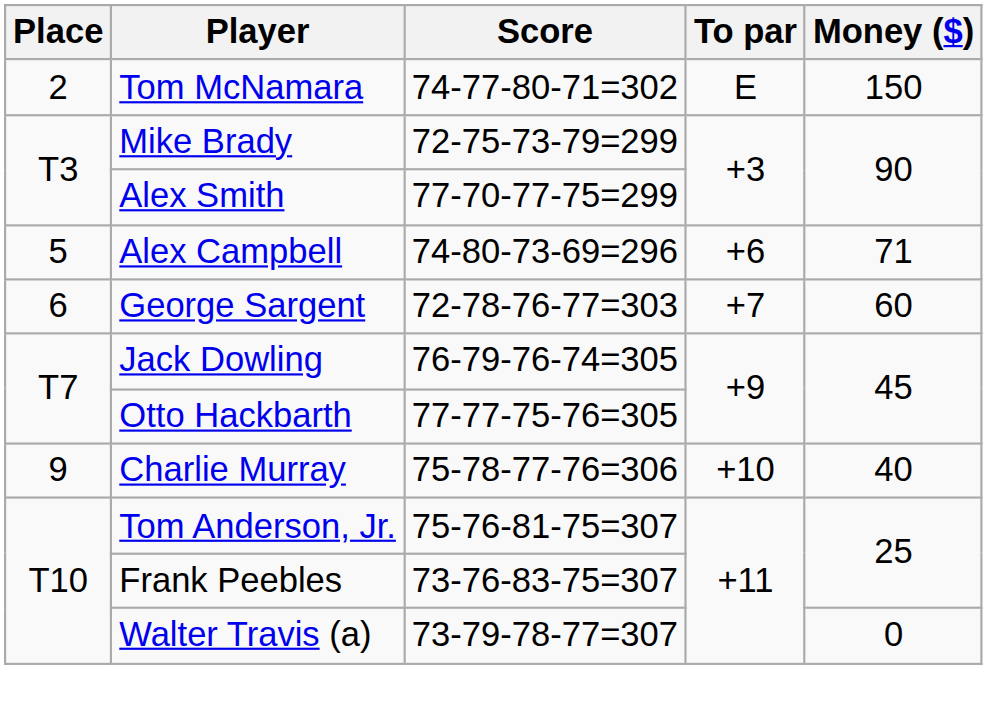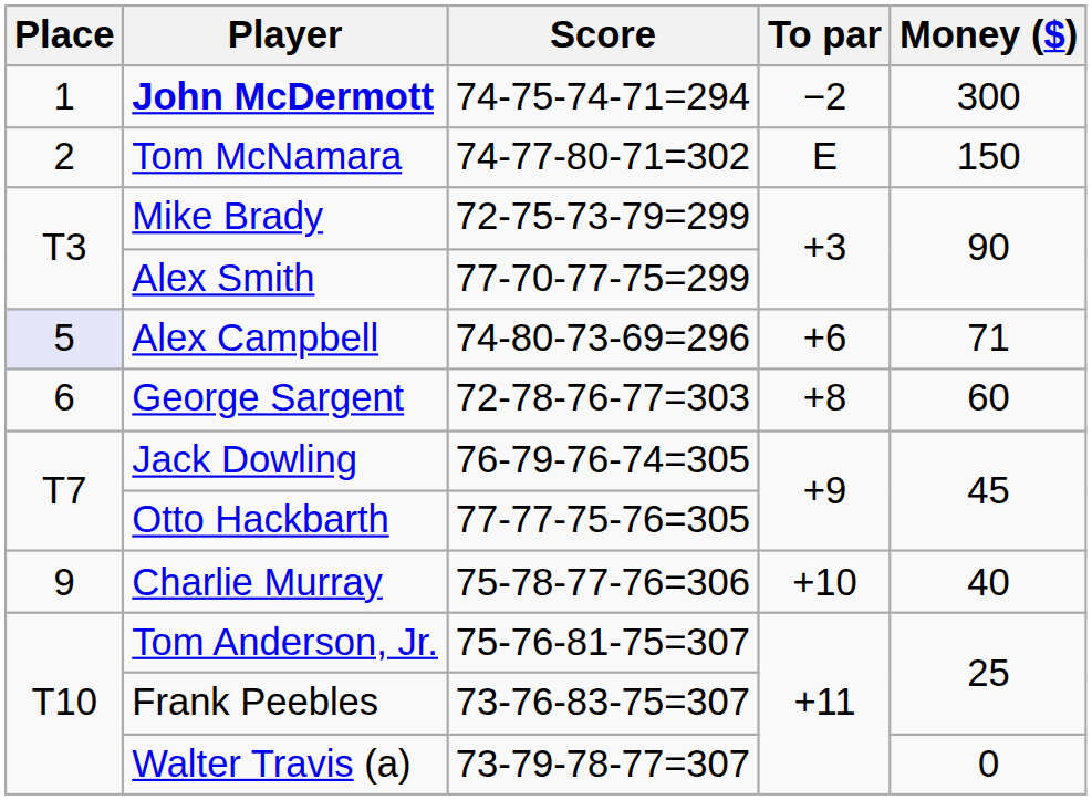 <table class=wikitable>
 <tr>
 <th>Place</th>
 <th>Player</th>
 <th>Score</th>
 <th>To par</th>
 <th>Money (<a href='#'>$</a>)</th>
+</tr>
+<tr>
+<td align=center>1</td>
+<td> <strong><a href='#'>John McDermott</a></strong></td>
+<td>74-75-74-71=294</td>
+<td align=center>−2</td>
+<td align=center>300</td>
 </tr>
 <tr>
 <td align=center>2</td>
 <td> <a href='#'>Tom McNamara</a></td>
 <td>74-77-80-71=302</td>
 <td align=center>E</td>
 <td align=center>150</td>
 </tr>
 <tr>
 <td rowspan=2 align=center>T3</td>
 <td> <a href='#'>Mike Brady</a></td>
 <td>72-75-73-79=299</td>
 <td rowspan=2 align=center>+3</td>
 <td rowspan=2 align=center>90</td>
 </tr>
 <tr>
 <td> <a href='#'>Alex Smith</a></td>
 <td>77-70-77-75=299</td>
 </tr>
 <tr>
-<td align=center>5</td>
+<td align=center style="background: lavender;">5</td>
 <td> <a href='#'>Alex Campbell</a></td>
 <td>74-80-73-69=296</td>
 <td align=center>+6</td>
 <td align=center>71</td>
 </tr>
 <tr>
 <td align=center>6</td>
 <td> <a href='#'>George Sargent</a></td>
 <td>72-78-76-77=303</td>
-<td align=center>+7</td>
+<td align=center>+8</td>
 <td align=center>60</td>
 </tr>
 <tr>
 <td rowspan=2 align=center>T7</td>
 <td> <a href='#'>Jack Dowling</a></td>
 <td>76-79-76-74=305</td>
 <td rowspan=2 align=center>+9</td>
 <td rowspan=2 align=center>45</td>
 </tr>
 <tr>
 <td> <a href='#'>Otto Hackbarth</a></td>
 <td>77-77-75-76=305</td>
 </tr>
 <tr>
 <td align=center>9</td>
 <td> <a href='#'>Charlie Murray</a></td>
 <td>75-78-77-76=306</td>
 <td align=center>+10</td>
 <td align=center>40</td>
 </tr>
 <tr>
 <td rowspan=3 align=center>T10</td>
 <td> <a href='#'>Tom Anderson, Jr.</a></td>
 <td>75-76-81-75=307</td>
 <td rowspan=3 align=center>+11</td>
 <td rowspan=2 align=center>25</td>
 </tr>
 <tr>
 <td> Frank Peebles</td>
 <td>73-76-83-75=307</td>
 </tr>
 <tr>
 <td> <a href='#'>Walter Travis</a> (a)</td>
 <td>73-79-78-77=307</td>
 <td align=center>0</td>
 </tr>
 </table>
